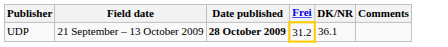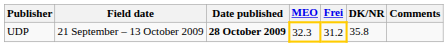 <table class="wikitable">
 <tr>
 <th>Publisher</th>
 <th>Field date</th>
 <th>Date published</th>
+<th><a href='#'>MEO</a></th>
 <th><a href='#'>Frei</a></th>
 <th>DK/NR</th>
 <th>Comments</th>
 </tr>
 <tr valign=top>
 <td>UDP</td>
 <td>21 September – 13 October 2009</td>
 <td><strong>28 October 2009</strong></td>
+<td style="border: 3px solid #fc0">32.3</td>
 <td style="border: 3px solid #fc0">31.2</td>
-<td>36.1</td>
+<td>35.8</td>
 <td><small></small></td>
 </tr>
 </table>
